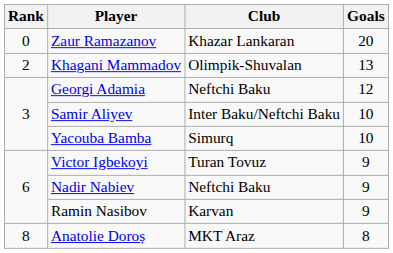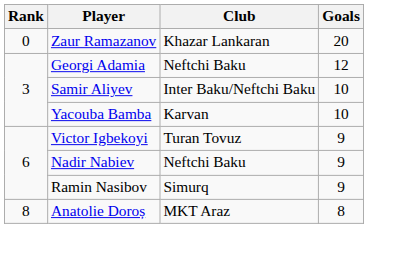 <table class="wikitable" style="text-align:center">
 <tr>
 <th>Rank</th>
 <th>Player</th>
 <th>Club</th>
 <th>Goals</th>
 </tr>
 <tr>
 <td>0</td>
 <td align="left"> <a href='#'>Zaur Ramazanov</a></td>
 <td align="left">Khazar Lankaran</td>
 <td>20</td>
 </tr>
 <tr>
-<td>2</td>
-<td align="left"> <a href='#'>Khagani Mammadov</a></td>
-<td align="left">Olimpik-Shuvalan</td>
-<td>13</td>
-</tr>
-<tr>
 <td rowspan="3">3</td>
 <td align="left"> <a href='#'>Georgi Adamia</a></td>
 <td align="left">Neftchi Baku</td>
 <td>12</td>
 </tr>
 <tr>
 <td align="left"> <a href='#'>Samir Aliyev</a></td>
 <td align="left">Inter Baku/Neftchi Baku</td>
 <td>10</td>
 </tr>
 <tr>
 <td align="left"> <a href='#'>Yacouba Bamba</a></td>
-<td align="left">Simurq</td>
+<td align="left">Karvan</td>
 <td>10</td>
 </tr>
 <tr>
 <td rowspan="3">6</td>
 <td align="left"> <a href='#'>Victor Igbekoyi</a></td>
 <td align="left">Turan Tovuz</td>
 <td>9</td>
 </tr>
 <tr>
 <td align="left"> <a href='#'>Nadir Nabiev</a></td>
 <td align="left">Neftchi Baku</td>
 <td>9</td>
 </tr>
 <tr>
 <td align="left"> Ramin Nasibov</td>
-<td align="left">Karvan</td>
+<td align="left">Simurq</td>
 <td>9</td>
 </tr>
 <tr>
 <td>8</td>
 <td align="left"> <a href='#'>Anatolie Doroș</a></td>
 <td align="left">MKT Araz</td>
 <td>8</td>
 </tr>
 </table>
